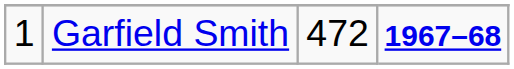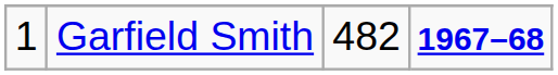 <table class="wikitable">
 <tr>
 </tr>
 <tr>
 <td>1</td>
 <td><a href='#'>Garfield Smith</a></td>
-<td>472</td>
+<td>482</td>
 <td style="font-size:80%;"><strong><a href='#'>1967–68</a></strong></td>
 </tr>
 </table>
